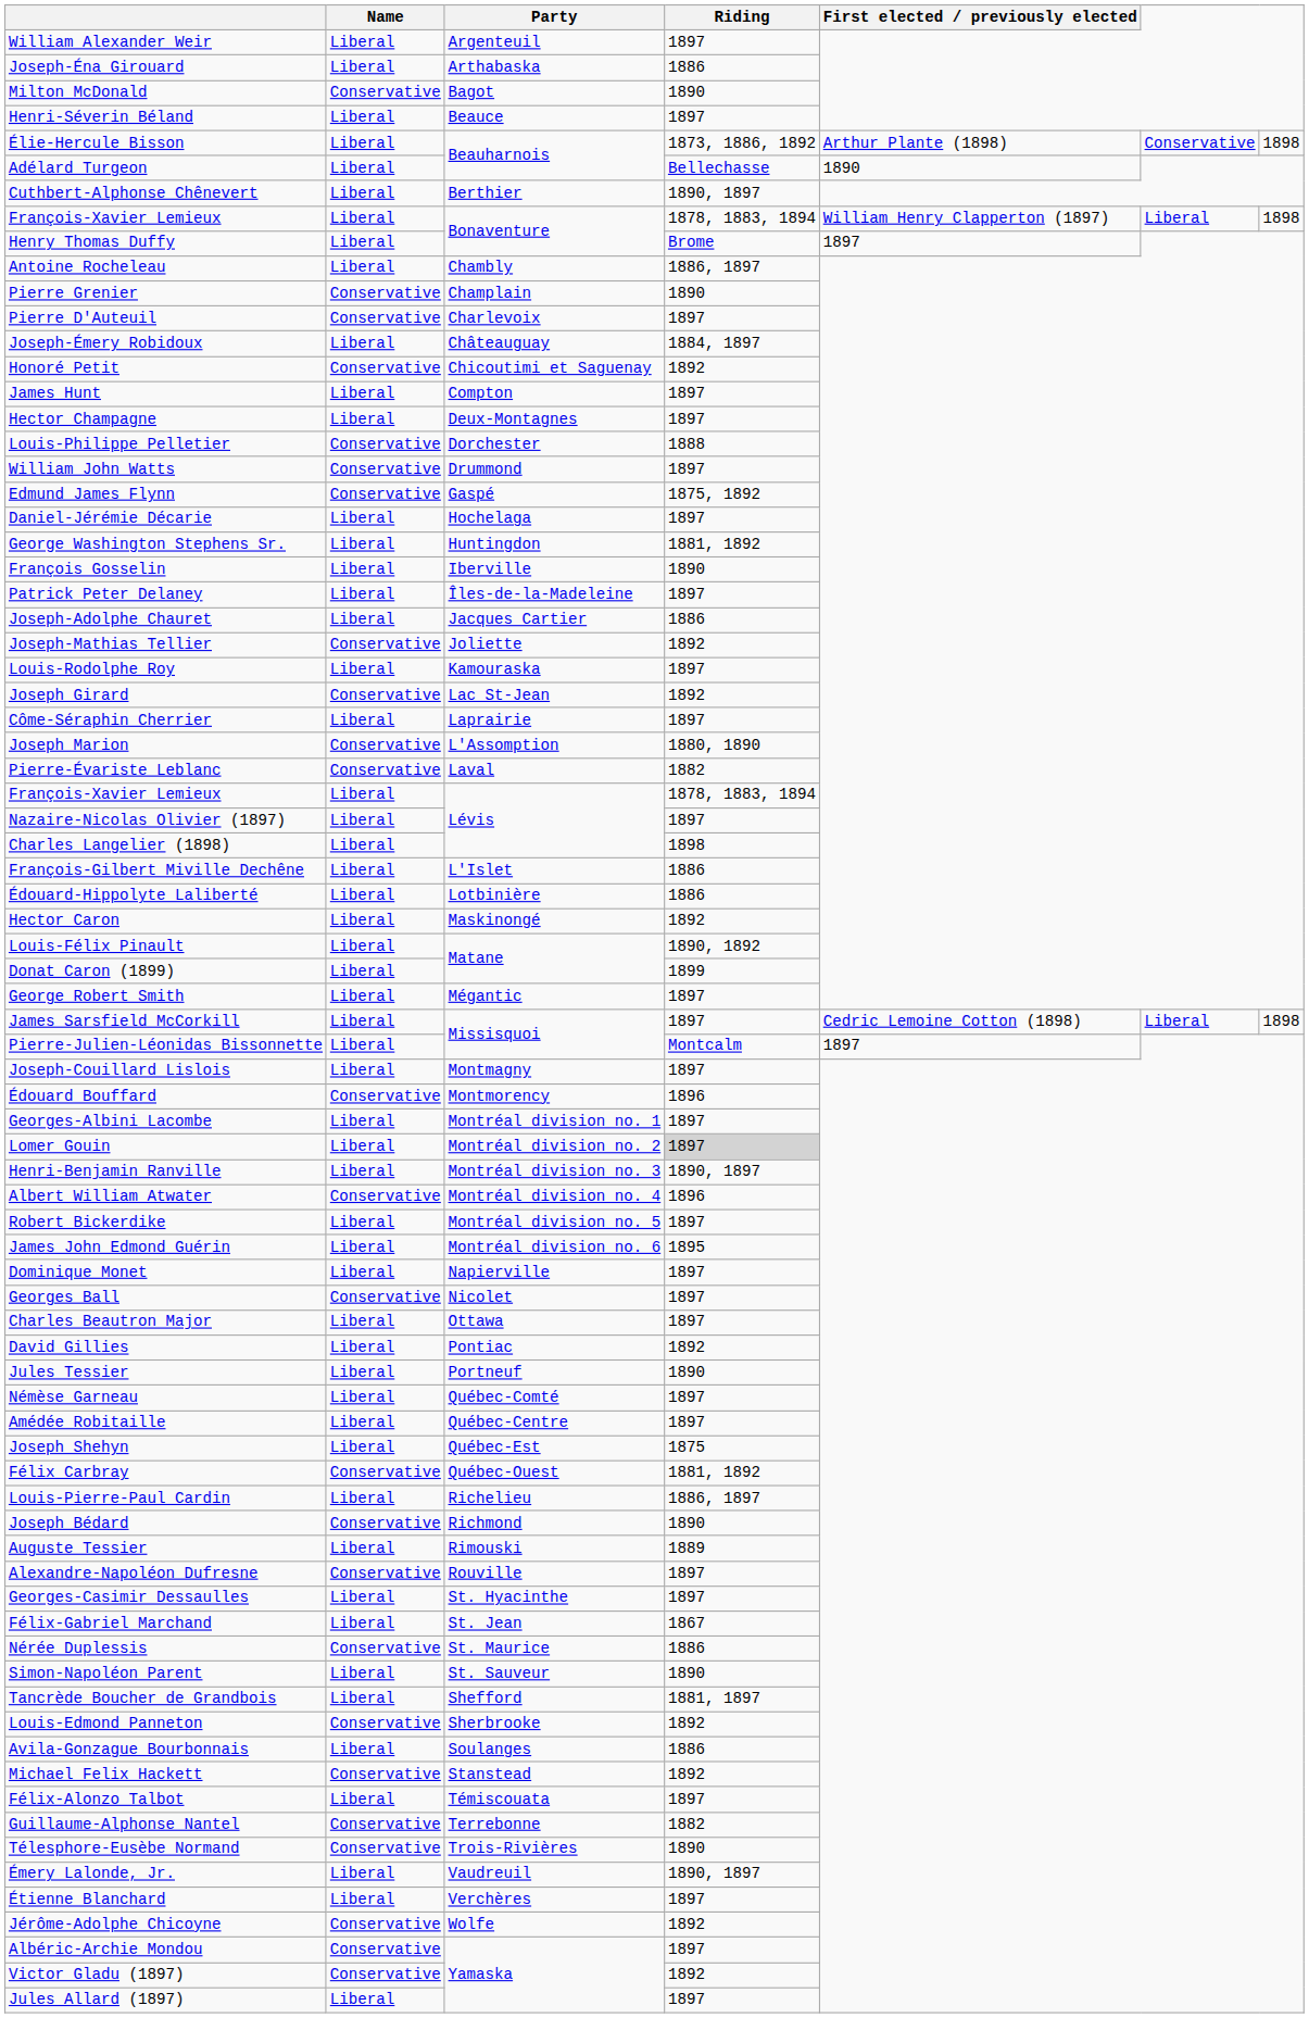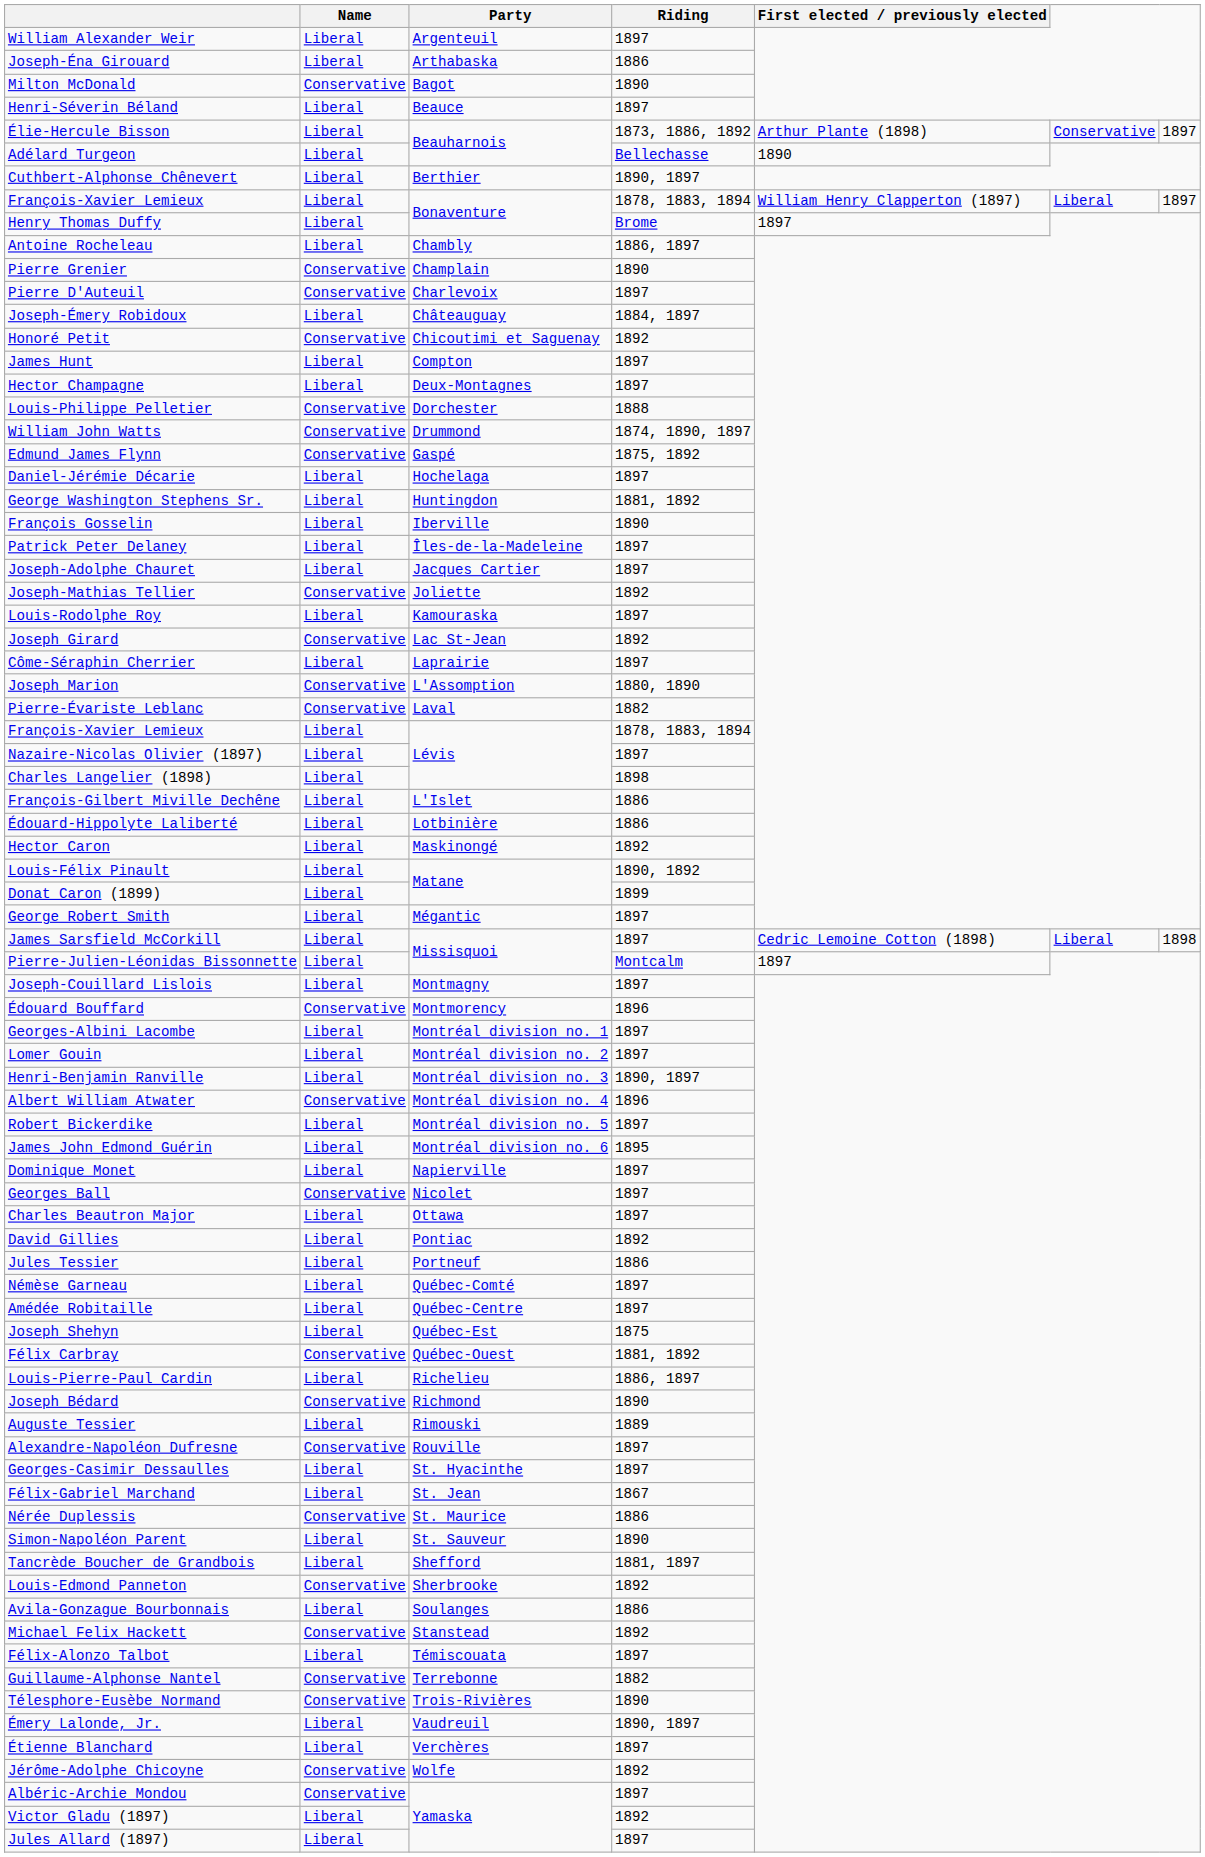 <table class="wikitable sortable">
 <tr>
 <th></th>
 <th>Name</th>
 <th>Party</th>
 <th>Riding</th>
 <th>First elected / previously elected</th>
 </tr>
 <tr>
 <td><a href='#'>William Alexander Weir</a></td>
 <td><a href='#'>Liberal</a></td>
 <td><a href='#'>Argenteuil</a></td>
 <td>1897</td>
 </tr>
 <tr>
 <td><a href='#'>Joseph-Éna Girouard</a></td>
 <td><a href='#'>Liberal</a></td>
 <td><a href='#'>Arthabaska</a></td>
 <td>1886</td>
 </tr>
 <tr>
 <td><a href='#'>Milton McDonald</a></td>
 <td><a href='#'>Conservative</a></td>
 <td><a href='#'>Bagot</a></td>
 <td>1890</td>
 </tr>
 <tr>
 <td><a href='#'>Henri-Séverin Béland</a></td>
 <td><a href='#'>Liberal</a></td>
 <td><a href='#'>Beauce</a></td>
 <td>1897</td>
 </tr>
 <tr>
 <td><a href='#'>Élie-Hercule Bisson</a></td>
 <td><a href='#'>Liberal</a></td>
 <td rowspan=2><a href='#'>Beauharnois</a></td>
 <td>1873, 1886, 1892<br></td>
 <td><a href='#'>Arthur Plante</a> (1898)</td>
 <td><a href='#'>Conservative</a></td>
-<td>1898</td>
+<td>1897</td>
 </tr>
 <tr>
 <td><a href='#'>Adélard Turgeon</a></td>
 <td><a href='#'>Liberal</a></td>
 <td><a href='#'>Bellechasse</a></td>
 <td>1890</td>
 </tr>
 <tr>
 <td><a href='#'>Cuthbert-Alphonse Chênevert</a></td>
 <td><a href='#'>Liberal</a></td>
 <td><a href='#'>Berthier</a></td>
 <td>1890, 1897</td>
 </tr>
 <tr>
 <td><a href='#'>François-Xavier Lemieux</a></td>
 <td><a href='#'>Liberal</a></td>
 <td rowspan=2><a href='#'>Bonaventure</a></td>
 <td>1878, 1883, 1894<br></td>
 <td><a href='#'>William Henry Clapperton</a> (1897)</td>
 <td><a href='#'>Liberal</a></td>
-<td>1898</td>
+<td>1897</td>
 </tr>
 <tr>
 <td><a href='#'>Henry Thomas Duffy</a></td>
 <td><a href='#'>Liberal</a></td>
 <td><a href='#'>Brome</a></td>
 <td>1897</td>
 </tr>
 <tr>
 <td><a href='#'>Antoine Rocheleau</a></td>
 <td><a href='#'>Liberal</a></td>
 <td><a href='#'>Chambly</a></td>
 <td>1886, 1897</td>
 </tr>
 <tr>
 <td><a href='#'>Pierre Grenier</a></td>
 <td><a href='#'>Conservative</a></td>
 <td><a href='#'>Champlain</a></td>
 <td>1890</td>
 </tr>
 <tr>
 <td><a href='#'>Pierre D'Auteuil</a></td>
 <td><a href='#'>Conservative</a></td>
 <td><a href='#'>Charlevoix</a></td>
 <td>1897</td>
 </tr>
 <tr>
 <td><a href='#'>Joseph-Émery Robidoux</a></td>
 <td><a href='#'>Liberal</a></td>
 <td><a href='#'>Châteauguay</a></td>
 <td>1884, 1897</td>
 </tr>
 <tr>
 <td><a href='#'>Honoré Petit</a></td>
 <td><a href='#'>Conservative</a></td>
 <td><a href='#'>Chicoutimi et Saguenay</a></td>
 <td>1892</td>
 </tr>
 <tr>
 <td><a href='#'>James Hunt</a></td>
 <td><a href='#'>Liberal</a></td>
 <td><a href='#'>Compton</a></td>
 <td>1897</td>
 </tr>
 <tr>
 <td><a href='#'>Hector Champagne</a></td>
 <td><a href='#'>Liberal</a></td>
 <td><a href='#'>Deux-Montagnes</a></td>
 <td>1897</td>
 </tr>
 <tr>
 <td><a href='#'>Louis-Philippe Pelletier</a></td>
 <td><a href='#'>Conservative</a></td>
 <td><a href='#'>Dorchester</a></td>
 <td>1888</td>
 </tr>
 <tr>
 <td><a href='#'>William John Watts</a></td>
 <td><a href='#'>Conservative</a></td>
 <td><a href='#'>Drummond</a></td>
-<td>1897</td>
+<td>1874, 1890, 1897</td>
 </tr>
 <tr>
 <td><a href='#'>Edmund James Flynn</a></td>
 <td><a href='#'>Conservative</a></td>
 <td><a href='#'>Gaspé</a></td>
 <td>1875, 1892</td>
 </tr>
 <tr>
 <td><a href='#'>Daniel-Jérémie Décarie</a></td>
 <td><a href='#'>Liberal</a></td>
 <td><a href='#'>Hochelaga</a></td>
 <td>1897</td>
 </tr>
 <tr>
 <td><a href='#'>George Washington Stephens Sr.</a></td>
 <td><a href='#'>Liberal</a></td>
 <td><a href='#'>Huntingdon</a></td>
 <td>1881, 1892</td>
 </tr>
 <tr>
 <td><a href='#'>François Gosselin</a></td>
 <td><a href='#'>Liberal</a></td>
 <td><a href='#'>Iberville</a></td>
 <td>1890</td>
 </tr>
 <tr>
 <td><a href='#'>Patrick Peter Delaney</a></td>
 <td><a href='#'>Liberal</a></td>
 <td><a href='#'>Îles-de-la-Madeleine</a></td>
 <td>1897</td>
 </tr>
 <tr>
 <td><a href='#'>Joseph-Adolphe Chauret</a></td>
 <td><a href='#'>Liberal</a></td>
 <td><a href='#'>Jacques Cartier</a></td>
-<td>1886</td>
+<td>1897</td>
 </tr>
 <tr>
 <td><a href='#'>Joseph-Mathias Tellier</a></td>
 <td><a href='#'>Conservative</a></td>
 <td><a href='#'>Joliette</a></td>
 <td>1892</td>
 </tr>
 <tr>
 <td><a href='#'>Louis-Rodolphe Roy</a></td>
 <td><a href='#'>Liberal</a></td>
 <td><a href='#'>Kamouraska</a></td>
 <td>1897</td>
 </tr>
 <tr>
 <td><a href='#'>Joseph Girard</a></td>
 <td><a href='#'>Conservative</a></td>
 <td><a href='#'>Lac St-Jean</a></td>
 <td>1892</td>
 </tr>
 <tr>
 <td><a href='#'>Côme-Séraphin Cherrier</a></td>
 <td><a href='#'>Liberal</a></td>
 <td><a href='#'>Laprairie</a></td>
 <td>1897</td>
 </tr>
 <tr>
 <td><a href='#'>Joseph Marion</a></td>
 <td><a href='#'>Conservative</a></td>
 <td><a href='#'>L'Assomption</a></td>
 <td>1880, 1890</td>
 </tr>
 <tr>
 <td><a href='#'>Pierre-Évariste Leblanc</a></td>
 <td><a href='#'>Conservative</a></td>
 <td><a href='#'>Laval</a></td>
 <td>1882</td>
 </tr>
 <tr>
 <td><a href='#'>François-Xavier Lemieux</a></td>
 <td><a href='#'>Liberal</a></td>
 <td rowspan=3><a href='#'>Lévis</a></td>
 <td>1878, 1883, 1894</td>
 </tr>
 <tr>
 <td><a href='#'>Nazaire-Nicolas Olivier</a> (1897)</td>
 <td><a href='#'>Liberal</a></td>
 <td>1897</td>
 </tr>
 <tr>
 <td><a href='#'>Charles Langelier</a> (1898)</td>
 <td><a href='#'>Liberal</a></td>
 <td>1898</td>
 </tr>
 <tr>
 <td><a href='#'>François-Gilbert Miville Dechêne</a></td>
 <td><a href='#'>Liberal</a></td>
 <td><a href='#'>L'Islet</a></td>
 <td>1886</td>
 </tr>
 <tr>
 <td><a href='#'>Édouard-Hippolyte Laliberté</a></td>
 <td><a href='#'>Liberal</a></td>
 <td><a href='#'>Lotbinière</a></td>
 <td>1886</td>
 </tr>
 <tr>
 <td><a href='#'>Hector Caron</a></td>
 <td><a href='#'>Liberal</a></td>
 <td><a href='#'>Maskinongé</a></td>
 <td>1892</td>
 </tr>
 <tr>
 <td><a href='#'>Louis-Félix Pinault</a></td>
 <td><a href='#'>Liberal</a></td>
 <td rowspan=2><a href='#'>Matane</a></td>
 <td>1890, 1892</td>
 </tr>
 <tr>
 <td><a href='#'>Donat Caron</a> (1899)</td>
 <td><a href='#'>Liberal</a></td>
 <td>1899</td>
 </tr>
 <tr>
 <td><a href='#'>George Robert Smith</a></td>
 <td><a href='#'>Liberal</a></td>
 <td><a href='#'>Mégantic</a></td>
 <td>1897</td>
 </tr>
 <tr>
 <td><a href='#'>James Sarsfield McCorkill</a></td>
 <td><a href='#'>Liberal</a></td>
 <td rowspan=2><a href='#'>Missisquoi</a></td>
 <td>1897<br></td>
 <td><a href='#'>Cedric Lemoine Cotton</a> (1898)</td>
 <td><a href='#'>Liberal</a></td>
 <td>1898</td>
 </tr>
 <tr>
 <td><a href='#'>Pierre-Julien-Léonidas Bissonnette</a></td>
 <td><a href='#'>Liberal</a></td>
 <td><a href='#'>Montcalm</a></td>
 <td>1897</td>
 </tr>
 <tr>
 <td><a href='#'>Joseph-Couillard Lislois</a></td>
 <td><a href='#'>Liberal</a></td>
 <td><a href='#'>Montmagny</a></td>
 <td>1897</td>
 </tr>
 <tr>
 <td><a href='#'>Édouard Bouffard</a></td>
 <td><a href='#'>Conservative</a></td>
 <td><a href='#'>Montmorency</a></td>
 <td>1896</td>
 </tr>
 <tr>
 <td><a href='#'>Georges-Albini Lacombe</a></td>
 <td><a href='#'>Liberal</a></td>
 <td><a href='#'>Montréal division no. 1</a></td>
 <td>1897</td>
 </tr>
 <tr>
 <td><a href='#'>Lomer Gouin</a></td>
 <td><a href='#'>Liberal</a></td>
 <td><a href='#'>Montréal division no. 2</a></td>
-<td style="background: lightgrey;">1897</td>
+<td>1897</td>
 </tr>
 <tr>
 <td><a href='#'>Henri-Benjamin Ranville</a></td>
 <td><a href='#'>Liberal</a></td>
 <td><a href='#'>Montréal division no. 3</a></td>
 <td>1890, 1897</td>
 </tr>
 <tr>
 <td><a href='#'>Albert William Atwater</a></td>
 <td><a href='#'>Conservative</a></td>
 <td><a href='#'>Montréal division no. 4</a></td>
 <td>1896</td>
 </tr>
 <tr>
 <td><a href='#'>Robert Bickerdike</a></td>
 <td><a href='#'>Liberal</a></td>
 <td><a href='#'>Montréal division no. 5</a></td>
 <td>1897</td>
 </tr>
 <tr>
 <td><a href='#'>James John Edmond Guérin</a></td>
 <td><a href='#'>Liberal</a></td>
 <td><a href='#'>Montréal division no. 6</a></td>
 <td>1895</td>
 </tr>
 <tr>
 <td><a href='#'>Dominique Monet</a></td>
 <td><a href='#'>Liberal</a></td>
 <td><a href='#'>Napierville</a></td>
 <td>1897</td>
 </tr>
 <tr>
 <td><a href='#'>Georges Ball</a></td>
 <td><a href='#'>Conservative</a></td>
 <td><a href='#'>Nicolet</a></td>
 <td>1897</td>
 </tr>
 <tr>
 <td><a href='#'>Charles Beautron Major</a></td>
 <td><a href='#'>Liberal</a></td>
 <td><a href='#'>Ottawa</a></td>
 <td>1897</td>
 </tr>
 <tr>
 <td><a href='#'>David Gillies</a></td>
 <td><a href='#'>Liberal</a></td>
 <td><a href='#'>Pontiac</a></td>
 <td>1892</td>
 </tr>
 <tr>
 <td><a href='#'>Jules Tessier</a></td>
 <td><a href='#'>Liberal</a></td>
 <td><a href='#'>Portneuf</a></td>
-<td>1890</td>
+<td>1886</td>
 </tr>
 <tr>
 <td><a href='#'>Némèse Garneau</a></td>
 <td><a href='#'>Liberal</a></td>
 <td><a href='#'>Québec-Comté</a></td>
 <td>1897</td>
 </tr>
 <tr>
 <td><a href='#'>Amédée Robitaille</a></td>
 <td><a href='#'>Liberal</a></td>
 <td><a href='#'>Québec-Centre</a></td>
 <td>1897</td>
 </tr>
 <tr>
 <td><a href='#'>Joseph Shehyn</a></td>
 <td><a href='#'>Liberal</a></td>
 <td><a href='#'>Québec-Est</a></td>
 <td>1875</td>
 </tr>
 <tr>
 <td><a href='#'>Félix Carbray</a></td>
 <td><a href='#'>Conservative</a></td>
 <td><a href='#'>Québec-Ouest</a></td>
 <td>1881, 1892</td>
 </tr>
 <tr>
 <td><a href='#'>Louis-Pierre-Paul Cardin</a></td>
 <td><a href='#'>Liberal</a></td>
 <td><a href='#'>Richelieu</a></td>
 <td>1886, 1897</td>
 </tr>
 <tr>
 <td><a href='#'>Joseph Bédard</a></td>
 <td><a href='#'>Conservative</a></td>
 <td><a href='#'>Richmond</a></td>
 <td>1890</td>
 </tr>
 <tr>
 <td><a href='#'>Auguste Tessier</a></td>
 <td><a href='#'>Liberal</a></td>
 <td><a href='#'>Rimouski</a></td>
 <td>1889</td>
 </tr>
 <tr>
 <td><a href='#'>Alexandre-Napoléon Dufresne</a></td>
 <td><a href='#'>Conservative</a></td>
 <td><a href='#'>Rouville</a></td>
 <td>1897</td>
 </tr>
 <tr>
 <td><a href='#'>Georges-Casimir Dessaulles</a></td>
 <td><a href='#'>Liberal</a></td>
 <td><a href='#'>St. Hyacinthe</a></td>
 <td>1897</td>
 </tr>
 <tr>
 <td><a href='#'>Félix-Gabriel Marchand</a></td>
 <td><a href='#'>Liberal</a></td>
 <td><a href='#'>St. Jean</a></td>
 <td>1867</td>
 </tr>
 <tr>
 <td><a href='#'>Nérée Duplessis</a></td>
 <td><a href='#'>Conservative</a></td>
 <td><a href='#'>St. Maurice</a></td>
 <td>1886</td>
 </tr>
 <tr>
 <td><a href='#'>Simon-Napoléon Parent</a></td>
 <td><a href='#'>Liberal</a></td>
 <td><a href='#'>St. Sauveur</a></td>
 <td>1890</td>
 </tr>
 <tr>
 <td><a href='#'>Tancrède Boucher de Grandbois</a></td>
 <td><a href='#'>Liberal</a></td>
 <td><a href='#'>Shefford</a></td>
 <td>1881, 1897</td>
 </tr>
 <tr>
 <td><a href='#'>Louis-Edmond Panneton</a></td>
 <td><a href='#'>Conservative</a></td>
 <td><a href='#'>Sherbrooke</a></td>
 <td>1892</td>
 </tr>
 <tr>
 <td><a href='#'>Avila-Gonzague Bourbonnais</a></td>
 <td><a href='#'>Liberal</a></td>
 <td><a href='#'>Soulanges</a></td>
 <td>1886</td>
 </tr>
 <tr>
 <td><a href='#'>Michael Felix Hackett</a></td>
 <td><a href='#'>Conservative</a></td>
 <td><a href='#'>Stanstead</a></td>
 <td>1892</td>
 </tr>
 <tr>
 <td><a href='#'>Félix-Alonzo Talbot</a></td>
 <td><a href='#'>Liberal</a></td>
 <td><a href='#'>Témiscouata</a></td>
 <td>1897</td>
 </tr>
 <tr>
 <td><a href='#'>Guillaume-Alphonse Nantel</a></td>
 <td><a href='#'>Conservative</a></td>
 <td><a href='#'>Terrebonne</a></td>
 <td>1882</td>
 </tr>
 <tr>
 <td><a href='#'>Télesphore-Eusèbe Normand</a></td>
 <td><a href='#'>Conservative</a></td>
 <td><a href='#'>Trois-Rivières</a></td>
 <td>1890</td>
 </tr>
 <tr>
 <td><a href='#'>Émery Lalonde, Jr.</a></td>
 <td><a href='#'>Liberal</a></td>
 <td><a href='#'>Vaudreuil</a></td>
 <td>1890, 1897</td>
 </tr>
 <tr>
 <td><a href='#'>Étienne Blanchard</a></td>
 <td><a href='#'>Liberal</a></td>
 <td><a href='#'>Verchères</a></td>
 <td>1897</td>
 </tr>
 <tr>
 <td><a href='#'>Jérôme-Adolphe Chicoyne</a></td>
 <td><a href='#'>Conservative</a></td>
 <td><a href='#'>Wolfe</a></td>
 <td>1892</td>
 </tr>
 <tr>
 <td><a href='#'>Albéric-Archie Mondou</a></td>
 <td><a href='#'>Conservative</a></td>
 <td rowspan=3><a href='#'>Yamaska</a></td>
 <td>1897</td>
 </tr>
 <tr>
 <td><a href='#'>Victor Gladu</a> (1897)</td>
-<td><a href='#'>Conservative</a></td>
+<td><a href='#'>Liberal</a></td>
 <td>1892</td>
 </tr>
 <tr>
 <td><a href='#'>Jules Allard</a> (1897)</td>
 <td><a href='#'>Liberal</a></td>
 <td>1897</td>
 </tr>
 </table>
